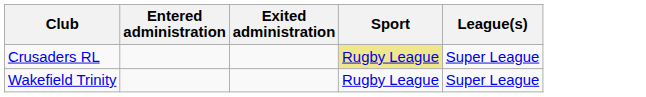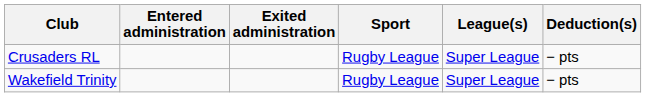 <table class="wikitable sortable">
 <tr>
 <th>Club</th>
 <th>Entered<br>administration</th>
 <th>Exited<br>administration</th>
 <th>Sport</th>
 <th>League(s)</th>
+<th>Deduction(s)</th>
 </tr>
 <tr>
 <td><a href='#'>Crusaders RL</a></td>
 <td></td>
 <td></td>
-<td style="background: khaki;"><a href='#'>Rugby League</a></td>
+<td><a href='#'>Rugby League</a></td>
 <td><a href='#'>Super League</a></td>
+<td>− pts</td>
 </tr>
 <tr>
 <td><a href='#'>Wakefield Trinity</a></td>
 <td></td>
 <td></td>
 <td><a href='#'>Rugby League</a></td>
 <td><a href='#'>Super League</a></td>
+<td>− pts</td>
 </tr>
 </table>
